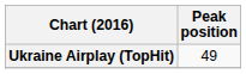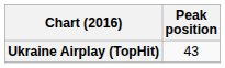 <table class="wikitable plainrowheaders">
 <tr>
 <th scope="col">Chart (2016)</th>
 <th scope="col">Peak<br>position</th>
 </tr>
 <tr>
 <th scope="row">Ukraine Airplay (TopHit)</th>
-<td style="text-align:center;">49</td>
+<td style="text-align:center;">43</td>
 </tr>
 <tr>
 </tr>
 </table>
